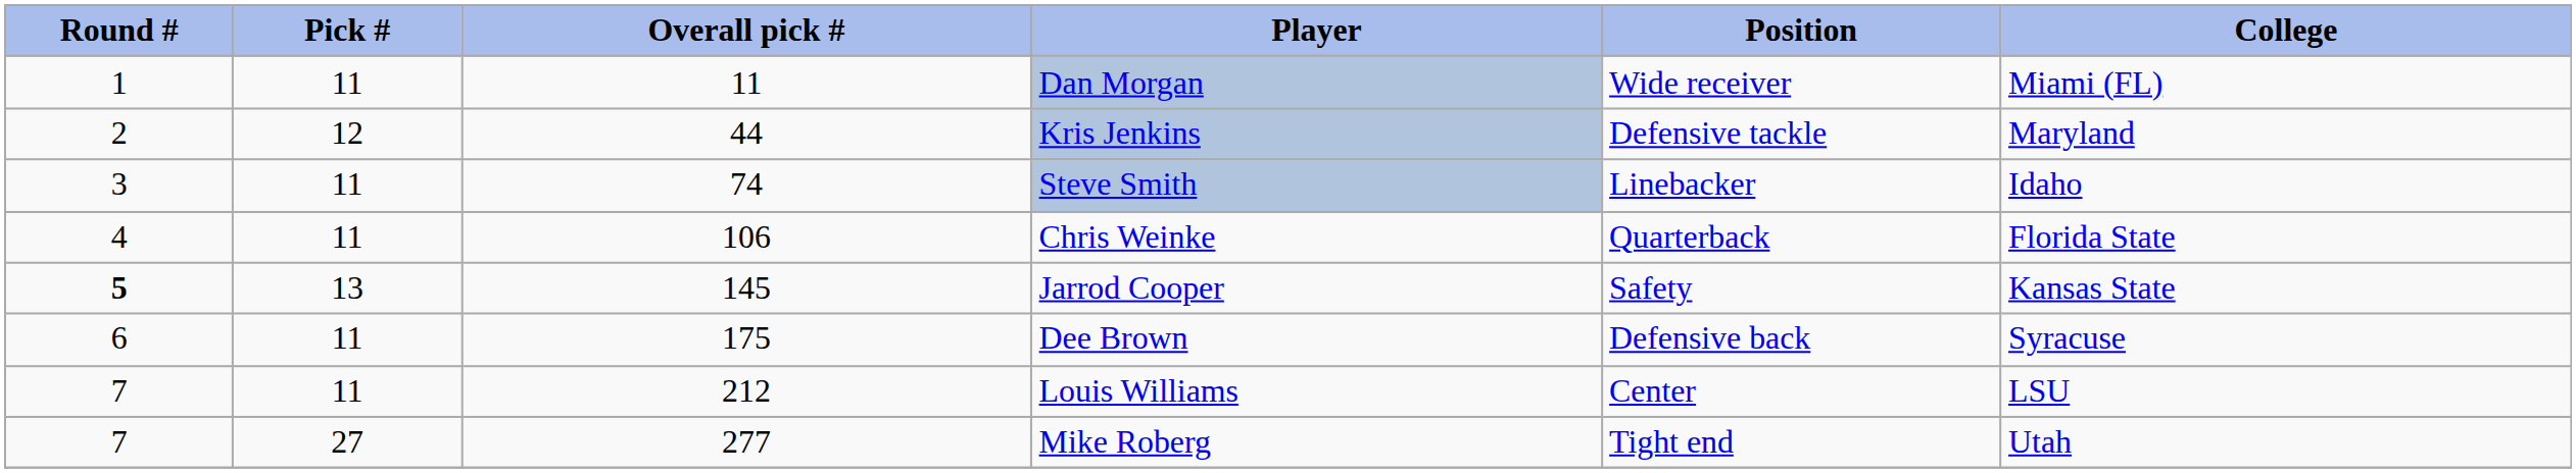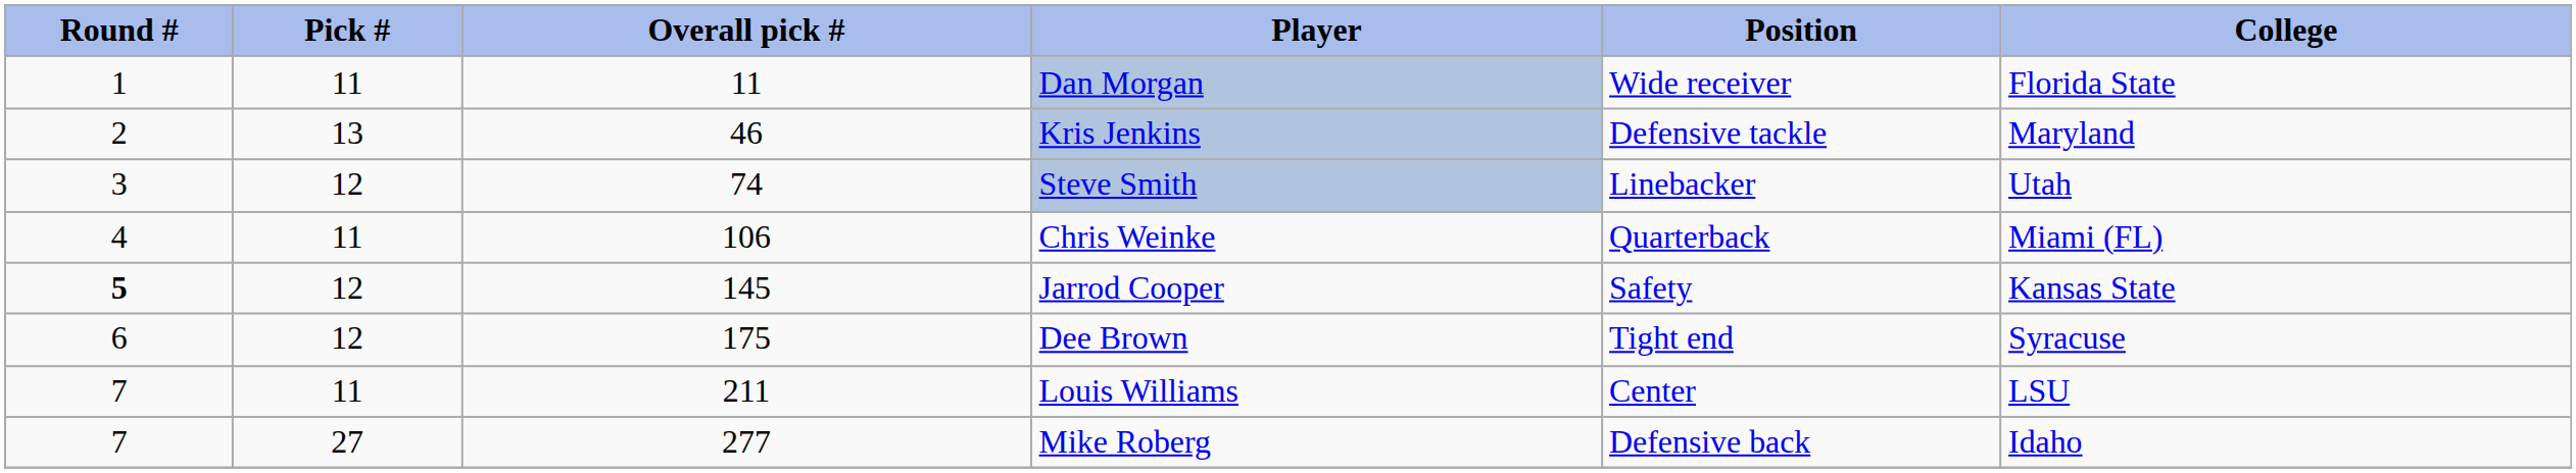 <table class="wikitable" style="width: 100%">
 <tr>
 <th style="background:#A8BDEC;" width=8%>Round #</th>
 <th width=8% style="background:#A8BDEC;">Pick #</th>
 <th width=20% style="background:#A8BDEC;">Overall pick #</th>
 <th width=20% style="background:#A8BDEC;">Player</th>
 <th width=14% style="background:#A8BDEC;">Position</th>
 <th width=20% style="background:#A8BDEC;">College</th>
 </tr>
 <tr>
 <td align=center>1</td>
 <td align=center>11</td>
 <td align=center>11</td>
 <td bgcolor=lightsteelblue><a href='#'>Dan Morgan</a></td>
 <td><a href='#'>Wide receiver</a></td>
-<td><a href='#'>Miami (FL)</a></td>
+<td><a href='#'>Florida State</a></td>
 </tr>
 <tr>
 <td align=center>2</td>
-<td align=center>12</td>
-<td align=center>44</td>
+<td align=center>13</td>
+<td align=center>46</td>
 <td bgcolor=lightsteelblue><a href='#'>Kris Jenkins</a></td>
 <td><a href='#'>Defensive tackle</a></td>
 <td><a href='#'>Maryland</a></td>
 </tr>
 <tr>
 <td align=center>3</td>
-<td align=center>11</td>
+<td align=center>12</td>
 <td align=center>74</td>
 <td bgcolor=lightsteelblue><a href='#'>Steve Smith</a></td>
 <td><a href='#'>Linebacker</a></td>
-<td><a href='#'>Idaho</a></td>
+<td><a href='#'>Utah</a></td>
 </tr>
 <tr>
 <td align=center>4</td>
 <td align=center>11</td>
 <td align=center>106</td>
 <td><a href='#'>Chris Weinke</a></td>
 <td><a href='#'>Quarterback</a></td>
-<td><a href='#'>Florida State</a></td>
+<td><a href='#'>Miami (FL)</a></td>
 </tr>
 <tr>
 <td align=center><strong>5</strong></td>
-<td align=center>13</td>
+<td align=center>12</td>
 <td align=center>145</td>
 <td><a href='#'>Jarrod Cooper</a></td>
 <td><a href='#'>Safety</a></td>
 <td><a href='#'>Kansas State</a></td>
 </tr>
 <tr>
 <td align=center>6</td>
-<td align=center>11</td>
+<td align=center>12</td>
 <td align=center>175</td>
 <td><a href='#'>Dee Brown</a></td>
-<td><a href='#'>Defensive back</a></td>
+<td><a href='#'>Tight end</a></td>
 <td><a href='#'>Syracuse</a></td>
 </tr>
 <tr>
 <td align=center>7</td>
 <td align=center>11</td>
-<td align=center>212</td>
+<td align=center>211</td>
 <td><a href='#'>Louis Williams</a></td>
 <td><a href='#'>Center</a></td>
 <td><a href='#'>LSU</a></td>
 </tr>
 <tr>
 <td align=center>7</td>
 <td align=center>27</td>
 <td align=center>277</td>
 <td><a href='#'>Mike Roberg</a></td>
-<td><a href='#'>Tight end</a></td>
-<td><a href='#'>Utah</a></td>
+<td><a href='#'>Defensive back</a></td>
+<td><a href='#'>Idaho</a></td>
 </tr>
 <tr>
 </tr>
 </table>
